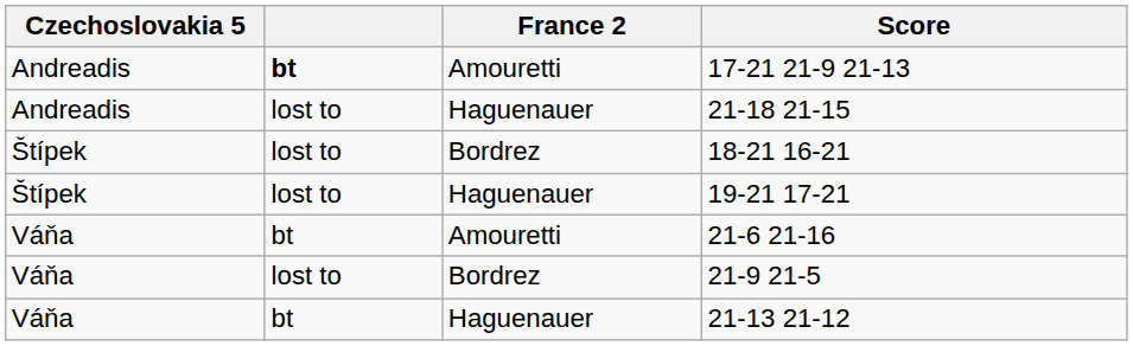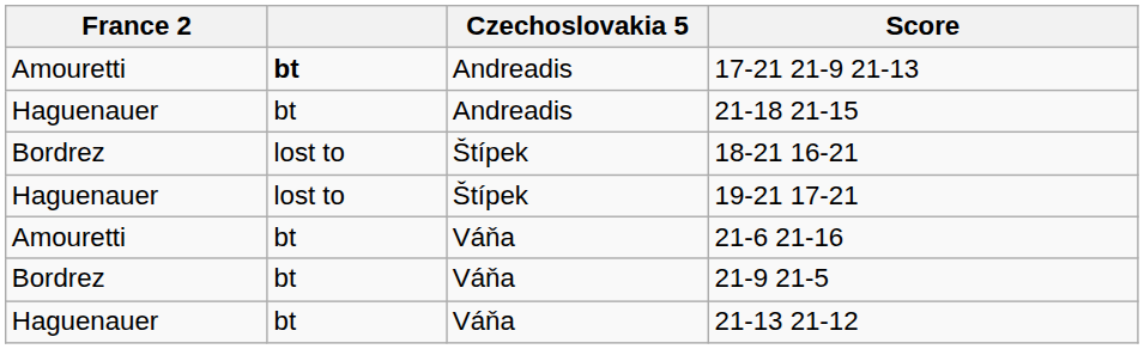 <table class="wikitable">
 <tr>
+<th width=150> France 2</th>
+<th width=100></th>
 <th width=150> Czechoslovakia 5</th>
-<th width=100></th>
-<th width=150> France 2</th>
 <th width=250>Score</th>
 </tr>
 <tr>
+<td>Amouretti</td>
+<td><strong>bt</strong></td>
 <td>Andreadis</td>
-<td><strong>bt</strong></td>
-<td>Amouretti</td>
 <td>17-21 21-9 21-13</td>
 </tr>
 <tr>
+<td>Haguenauer</td>
+<td>bt</td>
 <td>Andreadis</td>
-<td>lost to</td>
-<td>Haguenauer</td>
 <td>21-18 21-15</td>
 </tr>
 <tr>
+<td>Bordrez</td>
+<td>lost to</td>
 <td>Štípek</td>
-<td>lost to</td>
-<td>Bordrez</td>
 <td>18-21 16-21</td>
 </tr>
 <tr>
+<td>Haguenauer</td>
+<td>lost to</td>
 <td>Štípek</td>
-<td>lost to</td>
-<td>Haguenauer</td>
 <td>19-21 17-21</td>
 </tr>
 <tr>
+<td>Amouretti</td>
+<td>bt</td>
 <td>Váňa</td>
-<td>bt</td>
-<td>Amouretti</td>
 <td>21-6 21-16</td>
 </tr>
 <tr>
+<td>Bordrez</td>
+<td>bt</td>
 <td>Váňa</td>
-<td>lost to</td>
-<td>Bordrez</td>
 <td>21-9 21-5</td>
 </tr>
 <tr>
+<td>Haguenauer</td>
+<td>bt</td>
 <td>Váňa</td>
-<td>bt</td>
-<td>Haguenauer</td>
 <td>21-13 21-12</td>
 </tr>
 </table>
